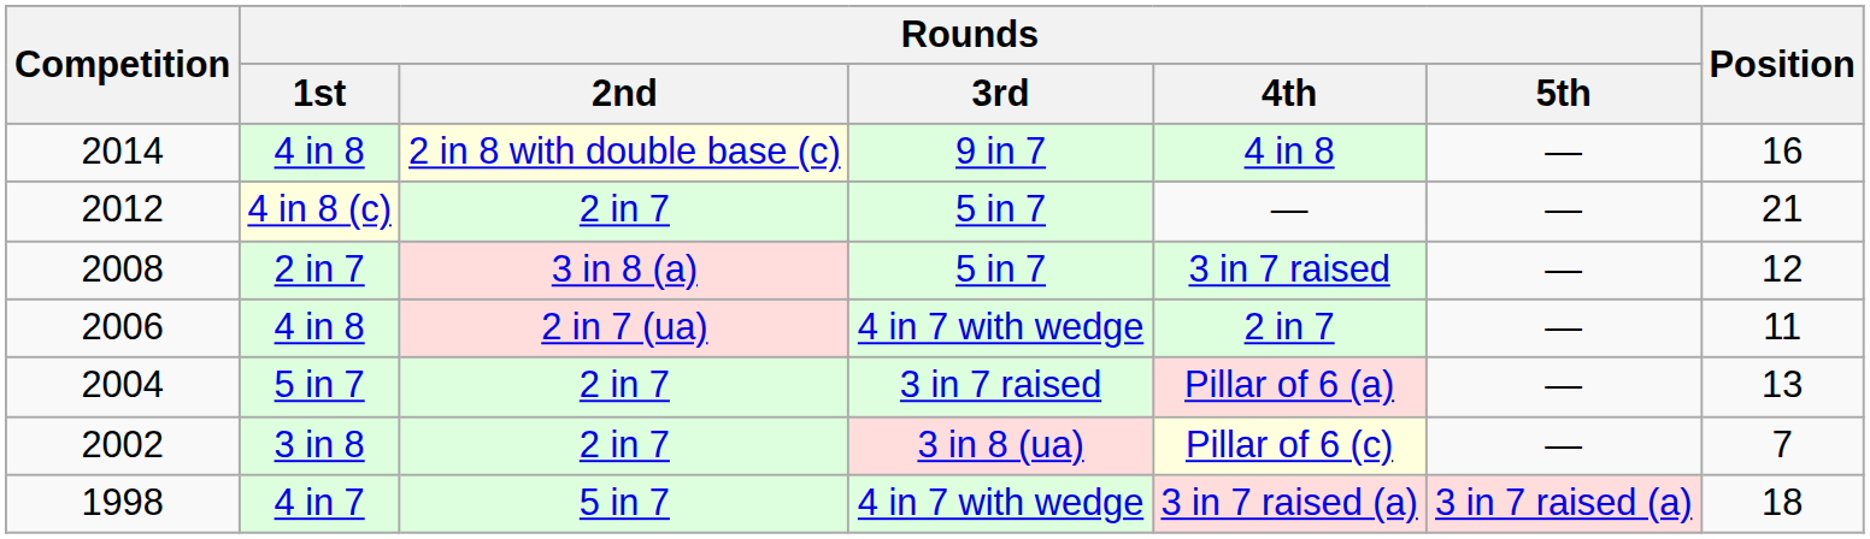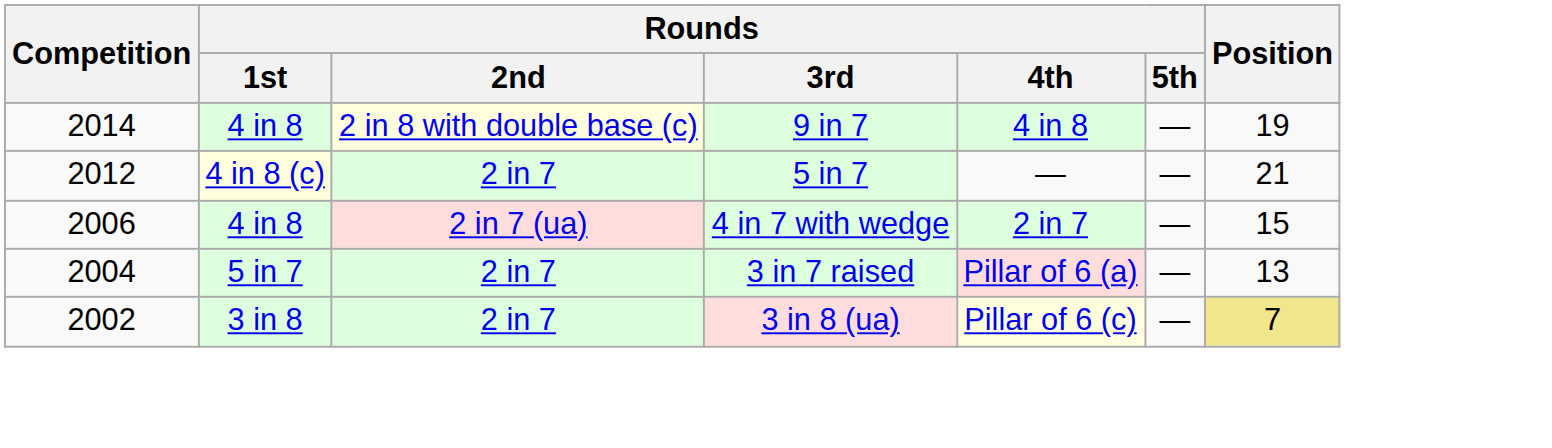 <table class="wikitable sortable" style="text-align:center">
 <tr>
 <th rowspan="2" style="vertical-align:center;">Competition</th>
 <th colspan="5">Rounds</th>
 <th rowspan="2" style="vertical-align:center;">Position</th>
 </tr>
 <tr>
 <th class="unsortable">1st</th>
 <th class="unsortable">2nd</th>
 <th class="unsortable">3rd</th>
 <th class="unsortable">4th</th>
 <th class="unsortable">5th</th>
 </tr>
 <tr>
 <td>2014</td>
 <td style="background: #ddffdd"><a href='#'>4 in 8</a></td>
 <td style="background: #ffffdd"><a href='#'>2 in 8 with double base (c)</a></td>
 <td style="background: #ddffdd"><a href='#'>9 in 7</a></td>
 <td style="background: #ddffdd"><a href='#'>4 in 8</a></td>
 <td>—</td>
-<td>16</td>
+<td>19</td>
 </tr>
 <tr>
 <td>2012</td>
 <td style="background: #ffffdd"><a href='#'>4 in 8 (c)</a></td>
 <td style="background: #ddffdd"><a href='#'>2 in 7</a></td>
 <td style="background: #ddffdd"><a href='#'>5 in 7</a></td>
 <td>—</td>
 <td>—</td>
 <td>21</td>
 </tr>
 <tr>
-<td>2008</td>
-<td style="background: #ddffdd"><a href='#'>2 in 7</a></td>
-<td style="background: #ffdddd"><a href='#'>3 in 8 (a)</a></td>
-<td style="background: #ddffdd"><a href='#'>5 in 7</a></td>
-<td style="background: #ddffdd"><a href='#'>3 in 7 raised</a></td>
-<td>—</td>
-<td>12</td>
-</tr>
-<tr>
 <td>2006</td>
 <td style="background: #ddffdd"><a href='#'>4 in 8</a></td>
 <td style="background: #ffdddd"><a href='#'>2 in 7 (ua)</a></td>
 <td style="background: #ddffdd"><a href='#'>4 in 7 with wedge</a></td>
 <td style="background: #ddffdd"><a href='#'>2 in 7</a></td>
 <td>—</td>
-<td>11</td>
+<td>15</td>
 </tr>
 <tr>
 <td>2004</td>
 <td style="background: #ddffdd"><a href='#'>5 in 7</a></td>
 <td style="background: #ddffdd"><a href='#'>2 in 7</a></td>
 <td style="background: #ddffdd"><a href='#'>3 in 7 raised</a></td>
 <td style="background: #ffdddd"><a href='#'>Pillar of 6 (a)</a></td>
 <td>—</td>
 <td>13</td>
 </tr>
 <tr>
 <td>2002</td>
 <td style="background: #ddffdd"><a href='#'>3 in 8</a></td>
 <td style="background: #ddffdd"><a href='#'>2 in 7</a></td>
 <td style="background: #ffdddd"><a href='#'>3 in 8 (ua)</a></td>
 <td style="background: #ffffdd"><a href='#'>Pillar of 6 (c)</a></td>
 <td>—</td>
-<td>7</td>
-</tr>
-<tr>
-<td>1998</td>
-<td style="background: #ddffdd"><a href='#'>4 in 7</a></td>
-<td style="background: #ddffdd"><a href='#'>5 in 7</a></td>
-<td style="background: #ddffdd"><a href='#'>4 in 7 with wedge</a></td>
-<td style="background: #ffdddd"><a href='#'>3 in 7 raised (a)</a></td>
-<td style="background: #ffdddd"><a href='#'>3 in 7 raised (a)</a></td>
-<td>18</td>
+<td style="background: khaki;">7</td>
 </tr>
 </table>
